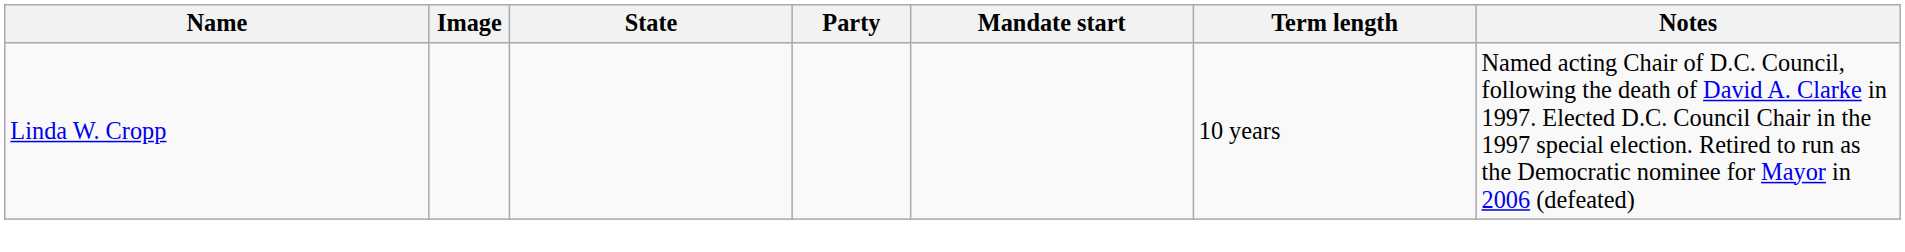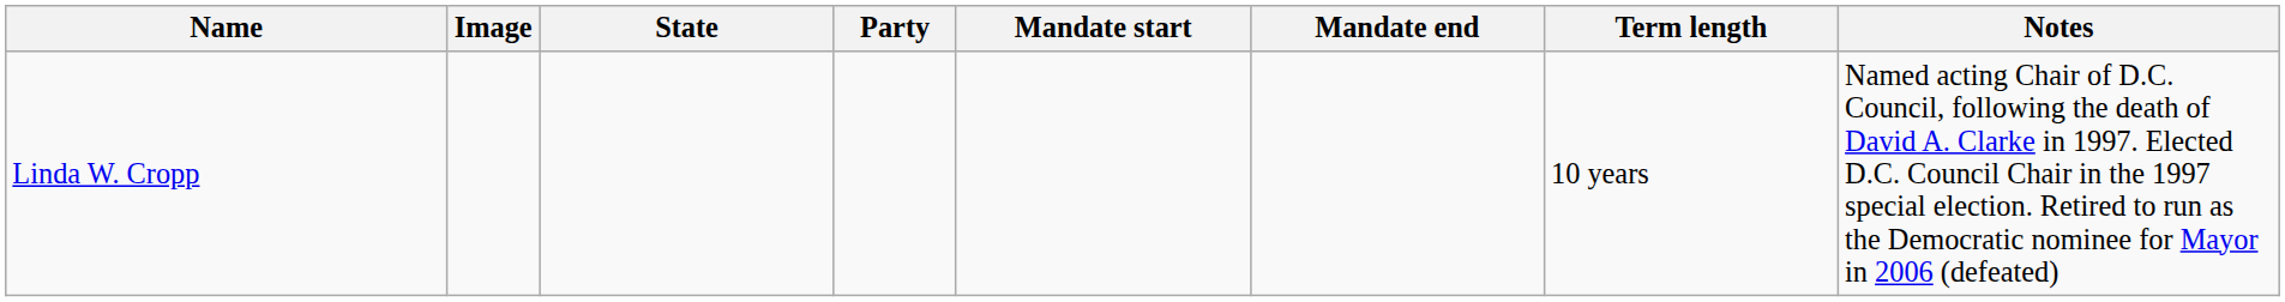 <table class="wikitable sortable">
 <tr>
 <th width="18%">Name</th>
 <th width="1%">Image</th>
 <th width="12%">State</th>
 <th width="5%">Party</th>
 <th width="12%">Mandate start</th>
+<th width="12%">Mandate end</th>
 <th width="12%">Term length</th>
 <th width="18%">Notes</th>
 </tr>
 <tr>
 <td><a href='#'>Linda W. Cropp</a><br></td>
 <td></td>
 <td></td>
 <td></td>
 <td></td>
+<td></td>
 <td>10 years</td>
 <td>Named acting Chair of D.C. Council, following the death of <a href='#'>David A. Clarke</a> in 1997. Elected D.C. Council Chair in the 1997 special election. Retired to run as the Democratic nominee for <a href='#'>Mayor</a> in <a href='#'>2006</a> (defeated)</td>
 </tr>
 </table>
